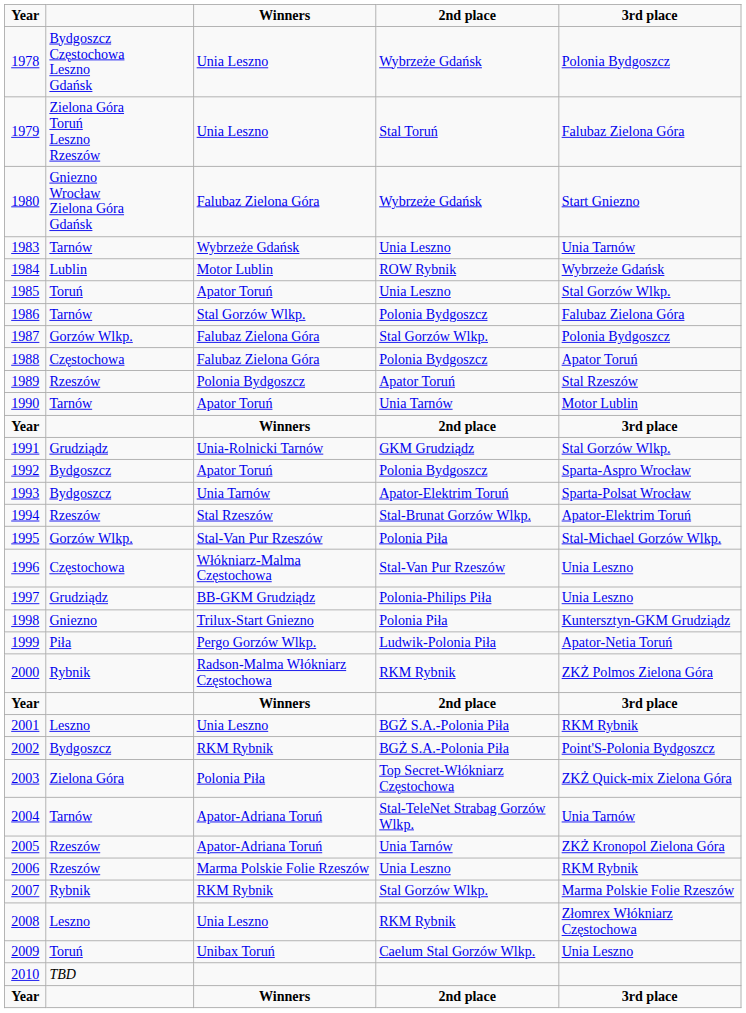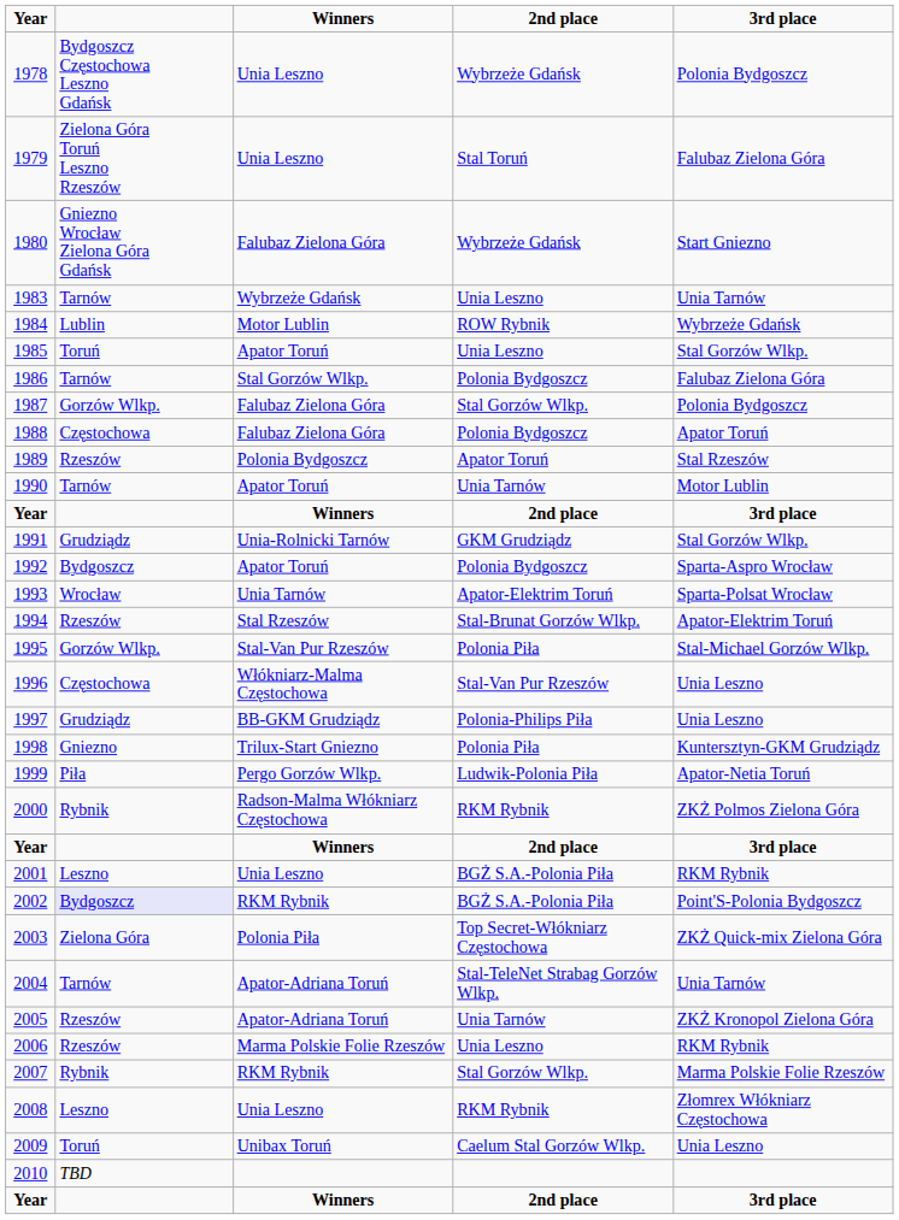 <table class="wikitable">
 <tr align=center>
 <td width=40px  ><strong>Year</strong></td>
 <td width=160px ></td>
 <td width=200px ><strong>Winners</strong></td>
 <td width=200px ><strong>2nd place</strong></td>
 <td width=200px ><strong>3rd place</strong></td>
 </tr>
 <tr>
 <td align=center><a href='#'>1978</a></td>
 <td><a href='#'>Bydgoszcz</a> <br><a href='#'>Częstochowa</a> <br><a href='#'>Leszno</a> <br><a href='#'>Gdańsk</a></td>
 <td><a href='#'>Unia Leszno</a></td>
 <td><a href='#'>Wybrzeże Gdańsk</a></td>
 <td><a href='#'>Polonia Bydgoszcz</a></td>
 </tr>
 <tr>
 <td align=center><a href='#'>1979</a></td>
 <td><a href='#'>Zielona Góra</a> <br><a href='#'>Toruń</a> <br><a href='#'>Leszno</a> <br><a href='#'>Rzeszów</a></td>
 <td><a href='#'>Unia Leszno</a></td>
 <td><a href='#'>Stal Toruń</a></td>
 <td><a href='#'>Falubaz Zielona Góra</a></td>
 </tr>
 <tr>
 <td align=center><a href='#'>1980</a></td>
 <td><a href='#'>Gniezno</a> <br><a href='#'>Wrocław</a> <br><a href='#'>Zielona Góra</a> <br><a href='#'>Gdańsk</a></td>
 <td><a href='#'>Falubaz Zielona Góra</a></td>
 <td><a href='#'>Wybrzeże Gdańsk</a></td>
 <td><a href='#'>Start Gniezno</a></td>
 </tr>
 <tr>
 <td align=center><a href='#'>1983</a></td>
 <td><a href='#'>Tarnów</a></td>
 <td><a href='#'>Wybrzeże Gdańsk</a></td>
 <td><a href='#'>Unia Leszno</a></td>
 <td><a href='#'>Unia Tarnów</a></td>
 </tr>
 <tr>
 <td align=center><a href='#'>1984</a></td>
 <td><a href='#'>Lublin</a></td>
 <td><a href='#'>Motor Lublin</a></td>
 <td><a href='#'>ROW Rybnik</a></td>
 <td><a href='#'>Wybrzeże Gdańsk</a></td>
 </tr>
 <tr>
 <td align=center><a href='#'>1985</a></td>
 <td><a href='#'>Toruń</a></td>
 <td><a href='#'>Apator Toruń</a></td>
 <td><a href='#'>Unia Leszno</a></td>
 <td><a href='#'>Stal Gorzów Wlkp.</a></td>
 </tr>
 <tr>
 <td align=center><a href='#'>1986</a></td>
 <td><a href='#'>Tarnów</a></td>
 <td><a href='#'>Stal Gorzów Wlkp.</a></td>
 <td><a href='#'>Polonia Bydgoszcz</a></td>
 <td><a href='#'>Falubaz Zielona Góra</a></td>
 </tr>
 <tr>
 <td align=center><a href='#'>1987</a></td>
 <td><a href='#'>Gorzów Wlkp.</a></td>
 <td><a href='#'>Falubaz Zielona Góra</a></td>
 <td><a href='#'>Stal Gorzów Wlkp.</a></td>
 <td><a href='#'>Polonia Bydgoszcz</a></td>
 </tr>
 <tr>
 <td align=center><a href='#'>1988</a></td>
 <td><a href='#'>Częstochowa</a></td>
 <td><a href='#'>Falubaz Zielona Góra</a></td>
 <td><a href='#'>Polonia Bydgoszcz</a></td>
 <td><a href='#'>Apator Toruń</a></td>
 </tr>
 <tr>
 <td align=center><a href='#'>1989</a></td>
 <td><a href='#'>Rzeszów</a></td>
 <td><a href='#'>Polonia Bydgoszcz</a></td>
 <td><a href='#'>Apator Toruń</a></td>
 <td><a href='#'>Stal Rzeszów</a></td>
 </tr>
 <tr>
 <td align=center><a href='#'>1990</a></td>
 <td><a href='#'>Tarnów</a></td>
 <td><a href='#'>Apator Toruń</a></td>
 <td><a href='#'>Unia Tarnów</a></td>
 <td><a href='#'>Motor Lublin</a></td>
 </tr>
 <tr align=center>
 <td><strong>Year</strong></td>
 <td></td>
 <td><strong>Winners</strong></td>
 <td><strong>2nd place</strong></td>
 <td><strong>3rd place</strong></td>
 </tr>
 <tr>
 <td align=center><a href='#'>1991</a></td>
 <td><a href='#'>Grudziądz</a></td>
 <td><a href='#'>Unia-Rolnicki Tarnów</a></td>
 <td><a href='#'>GKM Grudziądz</a></td>
 <td><a href='#'>Stal Gorzów Wlkp.</a></td>
 </tr>
 <tr>
 <td align=center><a href='#'>1992</a></td>
 <td><a href='#'>Bydgoszcz</a></td>
 <td><a href='#'>Apator Toruń</a></td>
 <td><a href='#'>Polonia Bydgoszcz</a></td>
 <td><a href='#'>Sparta-Aspro Wrocław</a></td>
 </tr>
 <tr>
 <td align=center><a href='#'>1993</a></td>
-<td><a href='#'>Bydgoszcz</a></td>
+<td><a href='#'>Wrocław</a></td>
 <td><a href='#'>Unia Tarnów</a></td>
 <td><a href='#'>Apator-Elektrim Toruń</a></td>
 <td><a href='#'>Sparta-Polsat Wrocław</a></td>
 </tr>
 <tr>
 <td align=center><a href='#'>1994</a></td>
 <td><a href='#'>Rzeszów</a></td>
 <td><a href='#'>Stal Rzeszów</a></td>
 <td><a href='#'>Stal-Brunat Gorzów Wlkp.</a></td>
 <td><a href='#'>Apator-Elektrim Toruń</a></td>
 </tr>
 <tr>
 <td align=center><a href='#'>1995</a></td>
 <td><a href='#'>Gorzów Wlkp.</a></td>
 <td><a href='#'>Stal-Van Pur Rzeszów</a></td>
 <td><a href='#'>Polonia Piła</a></td>
 <td><a href='#'>Stal-Michael Gorzów Wlkp.</a></td>
 </tr>
 <tr>
 <td align=center><a href='#'>1996</a></td>
 <td><a href='#'>Częstochowa</a></td>
 <td><a href='#'>Włókniarz-Malma Częstochowa</a></td>
 <td><a href='#'>Stal-Van Pur Rzeszów</a></td>
 <td><a href='#'>Unia Leszno</a></td>
 </tr>
 <tr>
 <td align=center><a href='#'>1997</a></td>
 <td><a href='#'>Grudziądz</a></td>
 <td><a href='#'>BB-GKM Grudziądz</a></td>
 <td><a href='#'>Polonia-Philips Piła</a></td>
 <td><a href='#'>Unia Leszno</a></td>
 </tr>
 <tr>
 <td align=center><a href='#'>1998</a></td>
 <td><a href='#'>Gniezno</a></td>
 <td><a href='#'>Trilux-Start Gniezno</a></td>
 <td><a href='#'>Polonia Piła</a></td>
 <td><a href='#'>Kuntersztyn-GKM Grudziądz</a></td>
 </tr>
 <tr>
 <td align=center><a href='#'>1999</a></td>
 <td><a href='#'>Piła</a></td>
 <td><a href='#'>Pergo Gorzów Wlkp.</a></td>
 <td><a href='#'>Ludwik-Polonia Piła</a></td>
 <td><a href='#'>Apator-Netia Toruń</a></td>
 </tr>
 <tr>
 <td align=center><a href='#'>2000</a></td>
 <td><a href='#'>Rybnik</a></td>
 <td><a href='#'>Radson-Malma Włókniarz Częstochowa</a></td>
 <td><a href='#'>RKM Rybnik</a></td>
 <td><a href='#'>ZKŻ Polmos Zielona Góra</a></td>
 </tr>
 <tr align=center>
 <td><strong>Year</strong></td>
 <td></td>
 <td><strong>Winners</strong></td>
 <td><strong>2nd place</strong></td>
 <td><strong>3rd place</strong></td>
 </tr>
 <tr>
 <td align=center><a href='#'>2001</a></td>
 <td><a href='#'>Leszno</a></td>
 <td><a href='#'>Unia Leszno</a></td>
 <td><a href='#'>BGŻ S.A.-Polonia Piła</a></td>
 <td><a href='#'>RKM Rybnik</a></td>
 </tr>
 <tr>
 <td align=center><a href='#'>2002</a></td>
-<td><a href='#'>Bydgoszcz</a></td>
+<td style="background: lavender;"><a href='#'>Bydgoszcz</a></td>
 <td><a href='#'>RKM Rybnik</a></td>
 <td><a href='#'>BGŻ S.A.-Polonia Piła</a></td>
 <td><a href='#'>Point'S-Polonia Bydgoszcz</a></td>
 </tr>
 <tr>
 <td align=center><a href='#'>2003</a></td>
 <td><a href='#'>Zielona Góra</a></td>
 <td><a href='#'>Polonia Piła</a></td>
 <td><a href='#'>Top Secret-Włókniarz Częstochowa</a></td>
 <td><a href='#'>ZKŻ Quick-mix Zielona Góra</a></td>
 </tr>
 <tr>
 <td align=center><a href='#'>2004</a></td>
 <td><a href='#'>Tarnów</a></td>
 <td><a href='#'>Apator-Adriana Toruń</a></td>
 <td><a href='#'>Stal-TeleNet Strabag Gorzów Wlkp.</a></td>
 <td><a href='#'>Unia Tarnów</a></td>
 </tr>
 <tr>
 <td align=center><a href='#'>2005</a></td>
 <td><a href='#'>Rzeszów</a></td>
 <td><a href='#'>Apator-Adriana Toruń</a></td>
 <td><a href='#'>Unia Tarnów</a></td>
 <td><a href='#'>ZKŻ Kronopol Zielona Góra</a></td>
 </tr>
 <tr>
 <td align=center><a href='#'>2006</a></td>
 <td><a href='#'>Rzeszów</a></td>
 <td><a href='#'>Marma Polskie Folie Rzeszów</a></td>
 <td><a href='#'>Unia Leszno</a></td>
 <td><a href='#'>RKM Rybnik</a></td>
 </tr>
 <tr>
 <td align=center><a href='#'>2007</a></td>
 <td><a href='#'>Rybnik</a></td>
 <td><a href='#'>RKM Rybnik</a></td>
 <td><a href='#'>Stal Gorzów Wlkp.</a></td>
 <td><a href='#'>Marma Polskie Folie Rzeszów</a></td>
 </tr>
 <tr>
 <td align=center><a href='#'>2008</a></td>
 <td><a href='#'>Leszno</a></td>
 <td><a href='#'>Unia Leszno</a></td>
 <td><a href='#'>RKM Rybnik</a></td>
 <td><a href='#'>Złomrex Włókniarz Częstochowa</a></td>
 </tr>
 <tr>
 <td align=center><a href='#'>2009</a></td>
 <td><a href='#'>Toruń</a></td>
 <td><a href='#'>Unibax Toruń</a></td>
 <td><a href='#'>Caelum Stal Gorzów Wlkp.</a></td>
 <td><a href='#'>Unia Leszno</a></td>
 </tr>
 <tr>
 <td align=center><a href='#'>2010</a></td>
 <td><em>TBD</em></td>
 <td></td>
 <td></td>
 <td></td>
 </tr>
 <tr align=center>
 <td><strong>Year</strong></td>
 <td></td>
 <td><strong>Winners</strong></td>
 <td><strong>2nd place</strong></td>
 <td><strong>3rd place</strong></td>
 </tr>
 </table>
